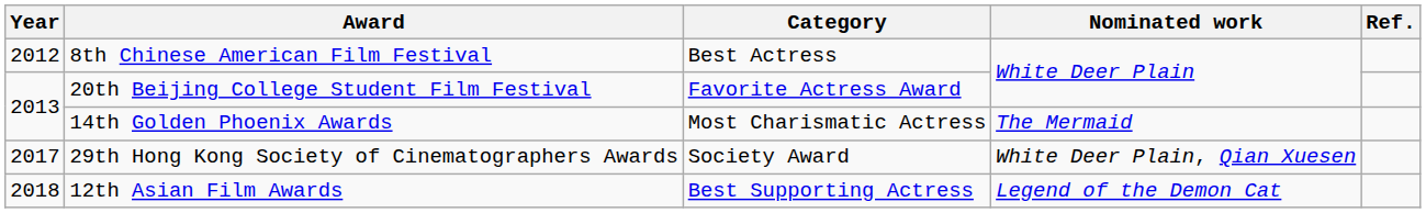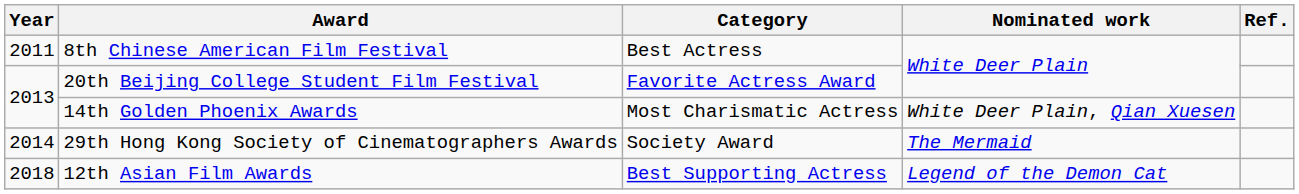 <table class="wikitable">
 <tr>
 <th>Year</th>
 <th>Award</th>
 <th>Category</th>
 <th>Nominated work</th>
 <th>Ref.</th>
 </tr>
 <tr>
-<td>2012</td>
+<td>2011</td>
 <td>8th <a href='#'>Chinese American Film Festival</a></td>
 <td>Best Actress</td>
 <td rowspan=2><em><a href='#'>White Deer Plain</a></em></td>
 <td></td>
 </tr>
 <tr>
 <td rowspan=2>2013</td>
 <td>20th <a href='#'>Beijing College Student Film Festival</a></td>
 <td><a href='#'>Favorite Actress Award</a></td>
 <td></td>
 </tr>
 <tr>
 <td>14th <a href='#'>Golden Phoenix Awards</a></td>
 <td>Most Charismatic Actress</td>
-<td><em><a href='#'>The Mermaid</a></em></td>
+<td><em>White Deer Plain</em>, <em><a href='#'>Qian Xuesen</a></em></td>
 <td></td>
 </tr>
 <tr>
-<td>2017</td>
+<td>2014</td>
 <td>29th Hong Kong Society of Cinematographers Awards</td>
 <td>Society Award</td>
-<td><em>White Deer Plain</em>, <em><a href='#'>Qian Xuesen</a></em></td>
+<td><em><a href='#'>The Mermaid</a></em></td>
 <td></td>
 </tr>
 <tr>
 <td>2018</td>
 <td>12th <a href='#'>Asian Film Awards</a></td>
 <td><a href='#'>Best Supporting Actress</a></td>
 <td><em><a href='#'>Legend of the Demon Cat</a></em></td>
 <td></td>
 </tr>
 </table>
